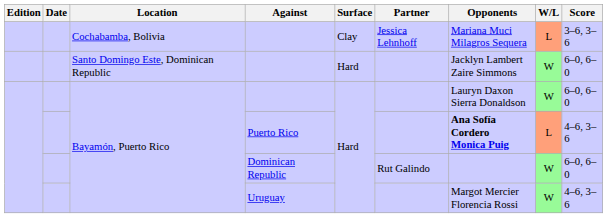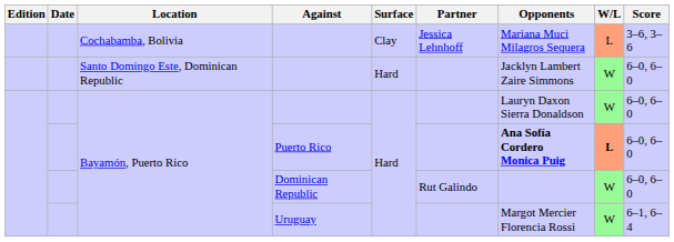 <table class=wikitable style=font-size:97%>
 <tr>
 <th>Edition</th>
 <th>Date</th>
 <th>Location</th>
 <th>Against</th>
 <th>Surface</th>
 <th>Partner</th>
 <th>Opponents</th>
 <th>W/L</th>
 <th>Score</th>
 </tr>
 <tr style="background:#ccf;">
 <td rowspan="1"></td>
 <td></td>
 <td rowspan="1"><a href='#'>Cochabamba</a>, Bolivia</td>
 <td> </td>
 <td rowspan="1">Clay</td>
 <td> <a href='#'>Jessica Lehnhoff</a></td>
 <td> <a href='#'>Mariana Muci</a> <br>  <a href='#'>Milagros Sequera</a></td>
 <td style="text-align:center; background:#ffa07a;">L</td>
 <td>3–6, 3–6</td>
 </tr>
 <tr style="background:#ccf;">
 <td rowspan="1"></td>
 <td></td>
 <td rowspan="1"><a href='#'>Santo Domingo Este</a>, Dominican Republic</td>
 <td> </td>
 <td rowspan="1">Hard</td>
 <td> </td>
 <td> Jacklyn Lambert <br>  Zaire Simmons</td>
 <td style="text-align:center; background:#98fb98;">W</td>
 <td>6–0, 6–0</td>
 </tr>
 <tr style="background:#ccf;">
 <td rowspan="4"></td>
 <td></td>
 <td rowspan="4"><a href='#'>Bayamón</a>, Puerto Rico</td>
 <td> </td>
 <td rowspan="4">Hard</td>
 <td> </td>
 <td> Lauryn Daxon <br>  Sierra Donaldson</td>
 <td style="text-align:center; background:#98fb98;">W</td>
 <td>6–0, 6–0</td>
 </tr>
 <tr style="background:#ccf;">
 <td></td>
 <td> <a href='#'>Puerto Rico</a></td>
 <td> </td>
 <td><strong> Ana Sofía Cordero <br>  <a href='#'>Monica Puig</a></strong></td>
-<td style="text-align:center; background:#ffa07a;">L</td>
-<td>4–6, 3–6</td>
+<td style="text-align:center; background:#ffa07a;"><strong>L</strong></td>
+<td>6–0, 6–0</td>
 </tr>
 <tr style="background:#ccf;">
 <td></td>
 <td> <a href='#'>Dominican Republic</a></td>
 <td> Rut Galindo</td>
 <td></td>
 <td style="text-align:center; background:#98fb98;">W</td>
 <td>6–0, 6–0</td>
 </tr>
 <tr style="background:#ccf;">
 <td></td>
 <td> <a href='#'>Uruguay</a></td>
 <td> </td>
 <td> Margot Mercier <br>  Florencia Rossi</td>
 <td style="text-align:center; background:#98fb98;">W</td>
-<td>4–6, 3–6</td>
+<td>6–1, 6–4</td>
 </tr>
 </table>
